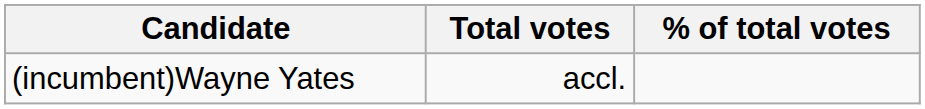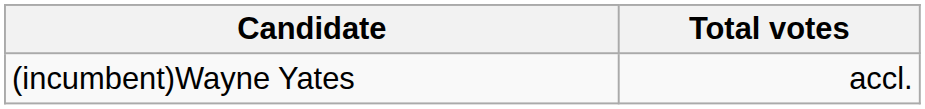 <table class="wikitable" width="475">
 <tr>
 <th align="left">Candidate</th>
 <th align="right">Total votes</th>
-<th align="right">% of total votes</th>
 </tr>
 <tr>
 <td align="left">(incumbent)Wayne Yates</td>
 <td align="right">accl.</td>
-<td align="right"></td>
 </tr>
 </table>
